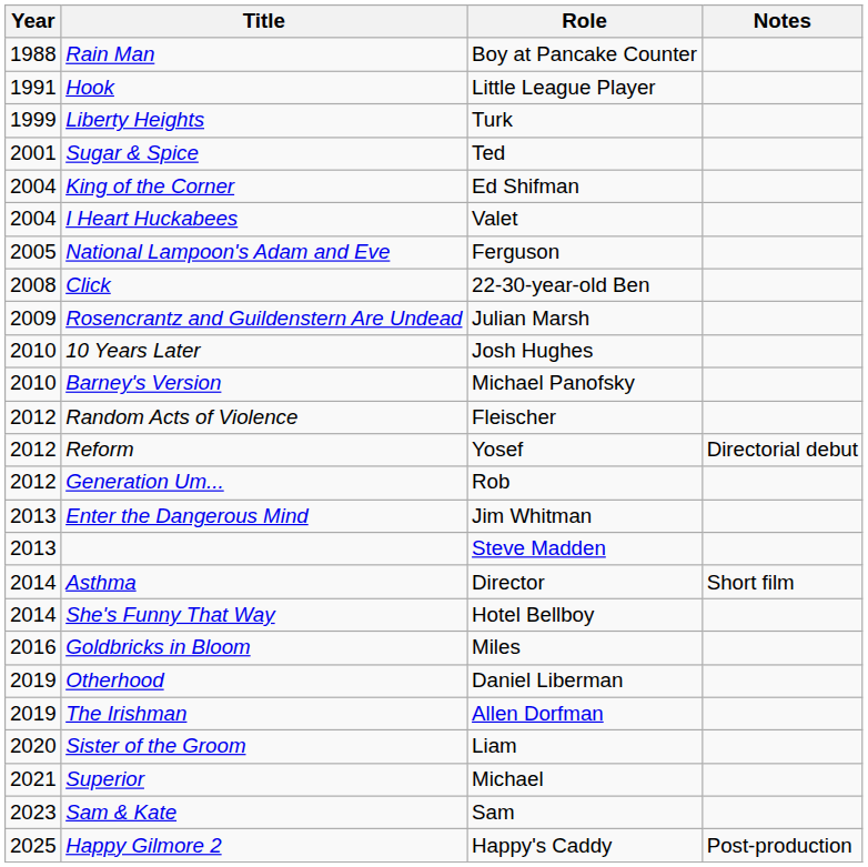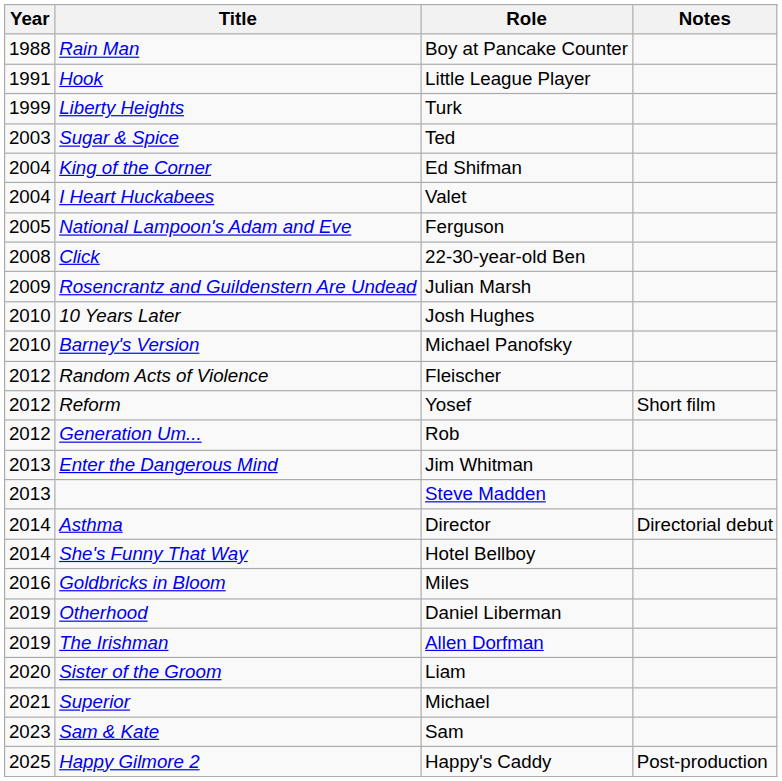 <table class="wikitable sortable">
 <tr>
 <th>Year</th>
 <th>Title</th>
 <th>Role</th>
 <th class=unsortable>Notes</th>
 </tr>
 <tr>
 <td>1988</td>
 <td><em><a href='#'>Rain Man</a></em></td>
 <td>Boy at Pancake Counter</td>
 <td></td>
 </tr>
 <tr>
 <td>1991</td>
 <td><em><a href='#'>Hook</a></em></td>
 <td>Little League Player</td>
 <td></td>
 </tr>
 <tr>
 <td>1999</td>
 <td><em><a href='#'>Liberty Heights</a></em></td>
 <td>Turk</td>
 <td></td>
 </tr>
 <tr>
-<td>2001</td>
+<td>2003</td>
 <td><em><a href='#'>Sugar & Spice</a></em></td>
 <td>Ted</td>
 <td></td>
 </tr>
 <tr>
 <td>2004</td>
 <td><em><a href='#'>King of the Corner</a></em></td>
 <td>Ed Shifman</td>
 <td></td>
 </tr>
 <tr>
 <td>2004</td>
 <td><em><a href='#'>I Heart Huckabees</a></em></td>
 <td>Valet</td>
 <td></td>
 </tr>
 <tr>
 <td>2005</td>
 <td><em><a href='#'>National Lampoon's Adam and Eve</a></em></td>
 <td>Ferguson</td>
 <td></td>
 </tr>
 <tr>
 <td>2008</td>
 <td><em><a href='#'>Click</a></em></td>
 <td>22-30-year-old Ben</td>
 <td></td>
 </tr>
 <tr>
 <td>2009</td>
 <td><em><a href='#'>Rosencrantz and Guildenstern Are Undead</a></em></td>
 <td>Julian Marsh</td>
 <td></td>
 </tr>
 <tr>
 <td>2010</td>
 <td><em>10 Years Later</em></td>
 <td>Josh Hughes</td>
 <td></td>
 </tr>
 <tr>
 <td>2010</td>
 <td><em><a href='#'>Barney's Version</a></em></td>
 <td>Michael Panofsky</td>
 <td></td>
 </tr>
 <tr>
 <td>2012</td>
 <td><em>Random Acts of Violence</em></td>
 <td>Fleischer</td>
 <td></td>
 </tr>
 <tr>
 <td>2012</td>
 <td><em>Reform</em></td>
 <td>Yosef</td>
-<td>Directorial debut</td>
+<td>Short film</td>
 </tr>
 <tr>
 <td>2012</td>
 <td><em><a href='#'>Generation Um...</a></em></td>
 <td>Rob</td>
 <td></td>
 </tr>
 <tr>
 <td>2013</td>
 <td><em><a href='#'>Enter the Dangerous Mind</a></em></td>
 <td>Jim Whitman</td>
 <td></td>
 </tr>
 <tr>
 <td>2013</td>
 <td><em></em></td>
 <td><a href='#'>Steve Madden</a></td>
 <td></td>
 </tr>
 <tr>
 <td>2014</td>
 <td><em><a href='#'>Asthma</a></em></td>
 <td>Director</td>
-<td>Short film</td>
+<td>Directorial debut</td>
 </tr>
 <tr>
 <td>2014</td>
 <td><em><a href='#'>She's Funny That Way</a></em></td>
 <td>Hotel Bellboy</td>
 <td></td>
 </tr>
 <tr>
 <td>2016</td>
 <td><em><a href='#'>Goldbricks in Bloom</a></em></td>
 <td>Miles</td>
 <td></td>
 </tr>
 <tr>
 <td>2019</td>
 <td><em><a href='#'>Otherhood</a></em></td>
 <td>Daniel Liberman</td>
 <td></td>
 </tr>
 <tr>
 <td>2019</td>
 <td><em><a href='#'>The Irishman</a></em></td>
 <td><a href='#'>Allen Dorfman</a></td>
 <td></td>
 </tr>
 <tr>
 <td>2020</td>
 <td><em><a href='#'>Sister of the Groom</a></em></td>
 <td>Liam</td>
 <td></td>
 </tr>
 <tr>
 <td>2021</td>
 <td><em><a href='#'>Superior</a></em></td>
 <td>Michael</td>
 <td></td>
 </tr>
 <tr>
 <td>2023</td>
 <td><em><a href='#'>Sam & Kate</a></em></td>
 <td>Sam</td>
 <td></td>
 </tr>
 <tr>
 <td>2025</td>
 <td><em><a href='#'>Happy Gilmore 2</a></em></td>
 <td>Happy's Caddy</td>
 <td>Post-production</td>
 </tr>
 <tr>
 </tr>
 </table>
